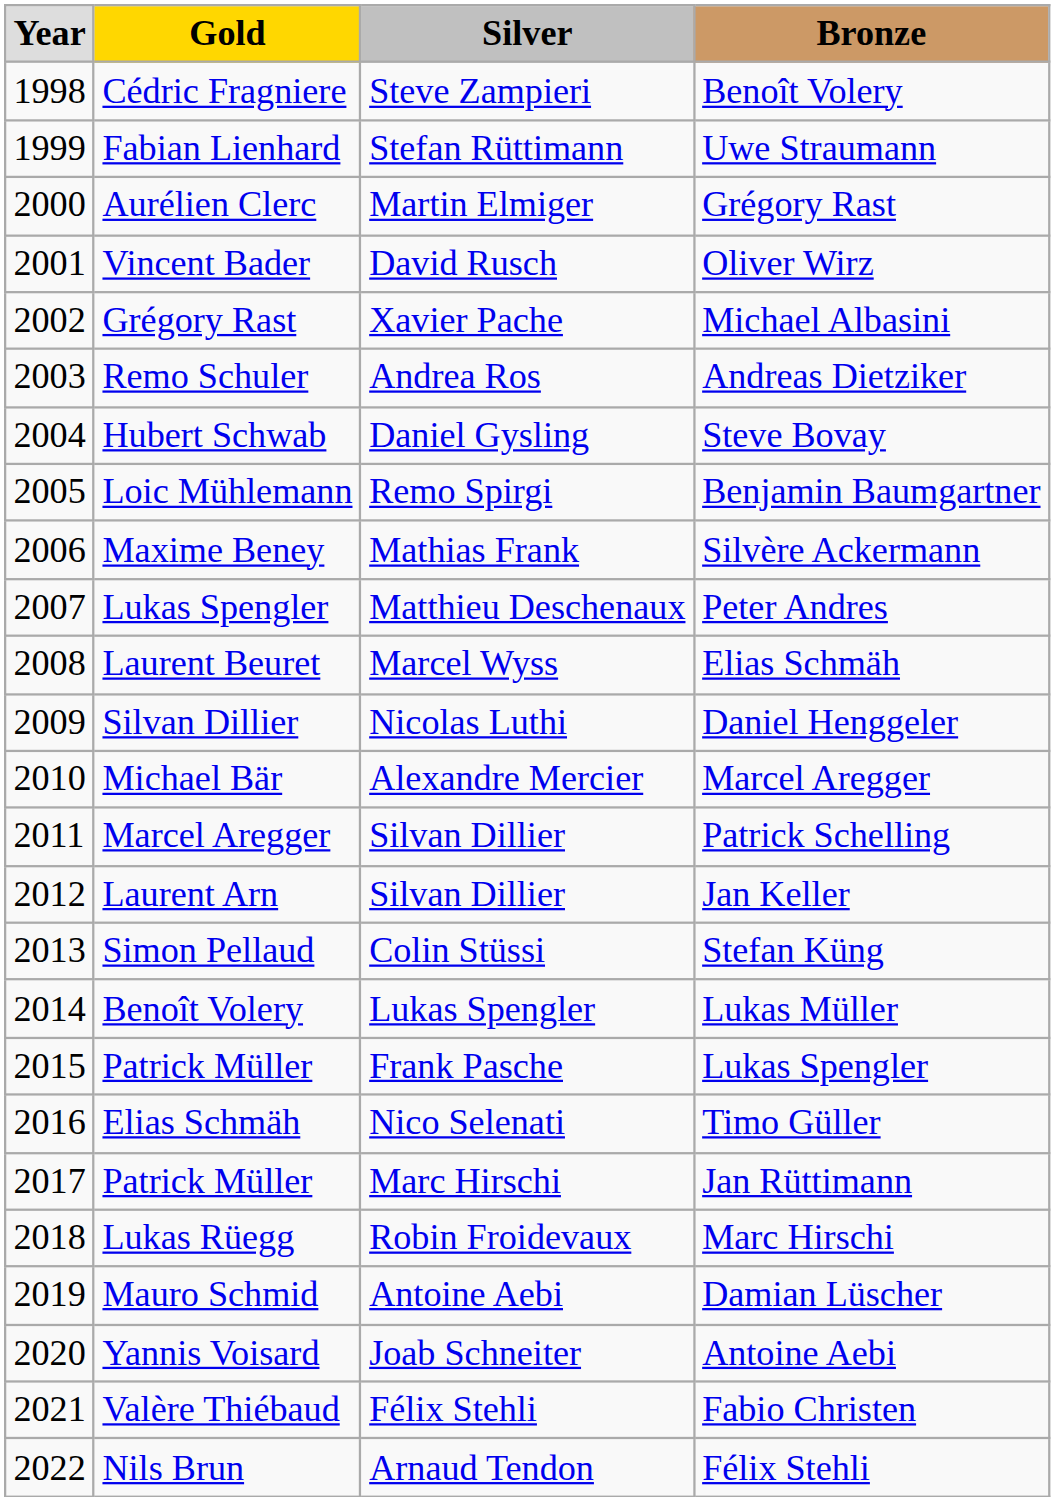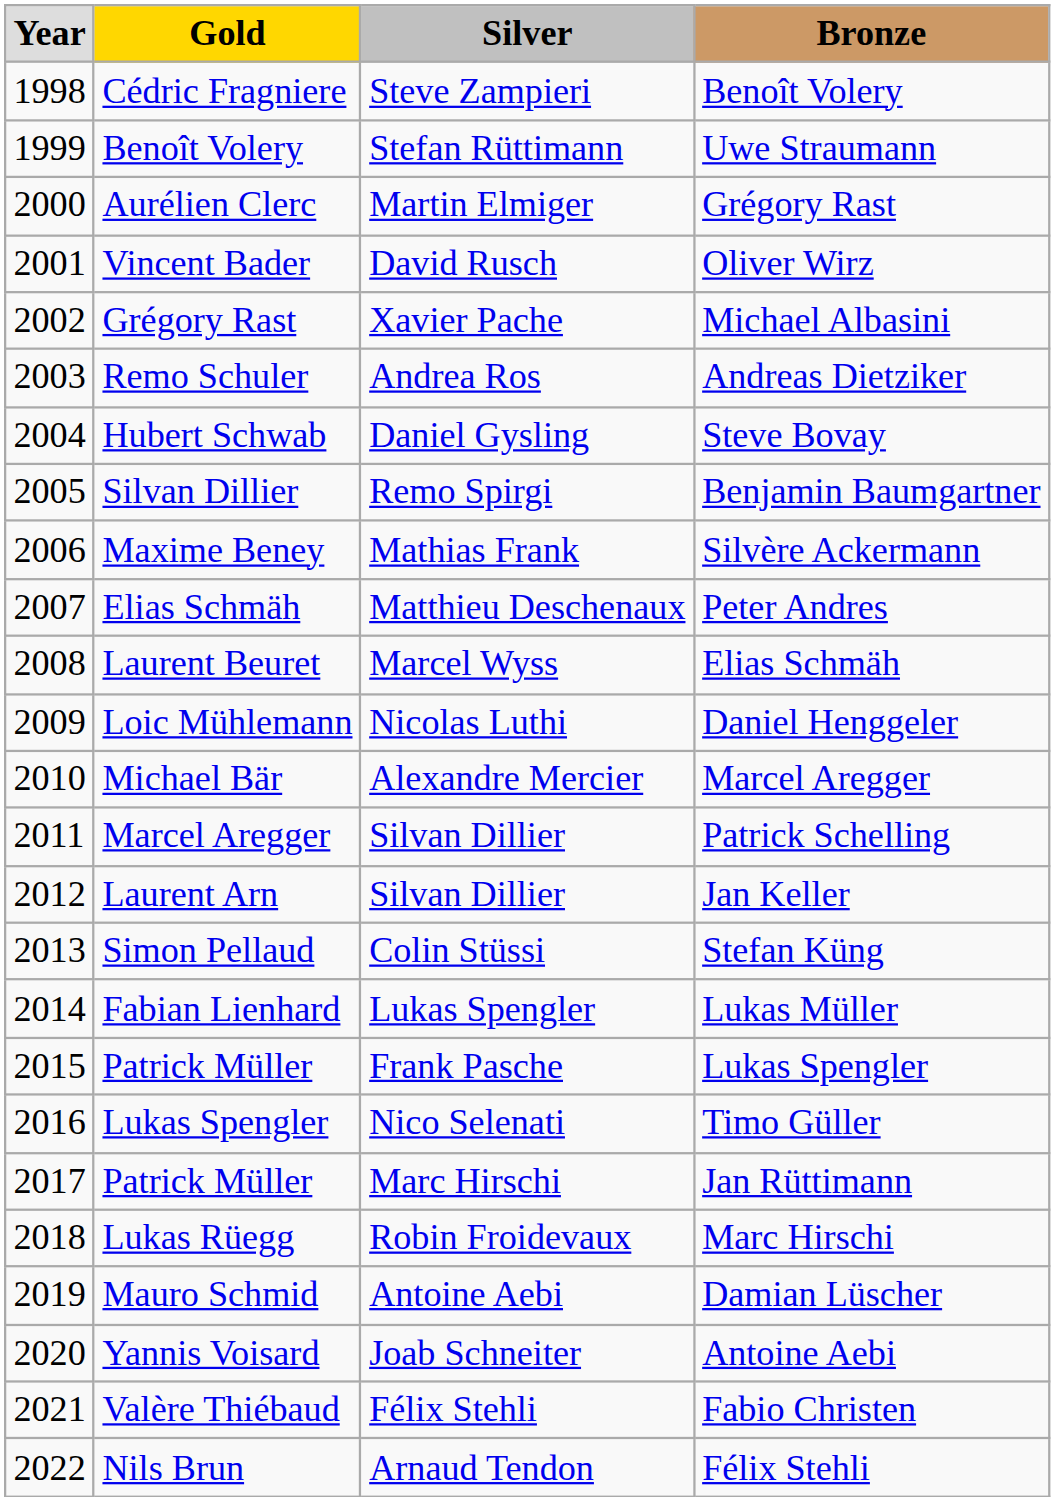 <table class="wikitable" style="text-align:left;">
 <tr>
 <td style="background:#DDDDDD; font-weight:bold; text-align:center;">Year</td>
 <td style="background:gold; font-weight:bold; text-align:center;">Gold</td>
 <td style="background:silver; font-weight:bold; text-align:center;">Silver</td>
 <td style="background:#cc9966; font-weight:bold; text-align:center;">Bronze</td>
 </tr>
 <tr>
 <td>1998</td>
 <td><a href='#'>Cédric Fragniere</a></td>
 <td><a href='#'>Steve Zampieri</a></td>
 <td><a href='#'>Benoît Volery</a></td>
 </tr>
 <tr>
 <td>1999</td>
-<td><a href='#'>Fabian Lienhard</a></td>
+<td><a href='#'>Benoît Volery</a></td>
 <td><a href='#'>Stefan Rüttimann</a></td>
 <td><a href='#'>Uwe Straumann</a></td>
 </tr>
 <tr>
 <td>2000</td>
 <td><a href='#'>Aurélien Clerc</a></td>
 <td><a href='#'>Martin Elmiger</a></td>
 <td><a href='#'>Grégory Rast</a></td>
 </tr>
 <tr>
 <td>2001</td>
 <td><a href='#'>Vincent Bader</a></td>
 <td><a href='#'>David Rusch</a></td>
 <td><a href='#'>Oliver Wirz</a></td>
 </tr>
 <tr>
 <td>2002</td>
 <td><a href='#'>Grégory Rast</a></td>
 <td><a href='#'>Xavier Pache</a></td>
 <td><a href='#'>Michael Albasini</a></td>
 </tr>
 <tr>
 <td>2003</td>
 <td><a href='#'>Remo Schuler</a></td>
 <td><a href='#'>Andrea Ros</a></td>
 <td><a href='#'>Andreas Dietziker</a></td>
 </tr>
 <tr>
 <td>2004</td>
 <td><a href='#'>Hubert Schwab</a></td>
 <td><a href='#'>Daniel Gysling</a></td>
 <td><a href='#'>Steve Bovay</a></td>
 </tr>
 <tr>
 <td>2005</td>
-<td><a href='#'>Loic Mühlemann</a></td>
+<td><a href='#'>Silvan Dillier</a></td>
 <td><a href='#'>Remo Spirgi</a></td>
 <td><a href='#'>Benjamin Baumgartner</a></td>
 </tr>
 <tr>
 <td>2006</td>
 <td><a href='#'>Maxime Beney</a></td>
 <td><a href='#'>Mathias Frank</a></td>
 <td><a href='#'>Silvère Ackermann</a></td>
 </tr>
 <tr>
 <td>2007</td>
-<td><a href='#'>Lukas Spengler</a></td>
+<td><a href='#'>Elias Schmäh</a></td>
 <td><a href='#'>Matthieu Deschenaux</a></td>
 <td><a href='#'>Peter Andres</a></td>
 </tr>
 <tr>
 <td>2008</td>
 <td><a href='#'>Laurent Beuret</a></td>
 <td><a href='#'>Marcel Wyss</a></td>
 <td><a href='#'>Elias Schmäh</a></td>
 </tr>
 <tr>
 <td>2009</td>
-<td><a href='#'>Silvan Dillier</a></td>
+<td><a href='#'>Loic Mühlemann</a></td>
 <td><a href='#'>Nicolas Luthi</a></td>
 <td><a href='#'>Daniel Henggeler</a></td>
 </tr>
 <tr>
 <td>2010</td>
 <td><a href='#'>Michael Bär</a></td>
 <td><a href='#'>Alexandre Mercier</a></td>
 <td><a href='#'>Marcel Aregger</a></td>
 </tr>
 <tr>
 <td>2011</td>
 <td><a href='#'>Marcel Aregger</a></td>
 <td><a href='#'>Silvan Dillier</a></td>
 <td><a href='#'>Patrick Schelling</a></td>
 </tr>
 <tr>
 <td>2012</td>
 <td><a href='#'>Laurent Arn</a></td>
 <td><a href='#'>Silvan Dillier</a></td>
 <td><a href='#'>Jan Keller</a></td>
 </tr>
 <tr>
 <td>2013</td>
 <td><a href='#'>Simon Pellaud</a></td>
 <td><a href='#'>Colin Stüssi</a></td>
 <td><a href='#'>Stefan Küng</a></td>
 </tr>
 <tr>
 <td>2014</td>
-<td><a href='#'>Benoît Volery</a></td>
+<td><a href='#'>Fabian Lienhard</a></td>
 <td><a href='#'>Lukas Spengler</a></td>
 <td><a href='#'>Lukas Müller</a></td>
 </tr>
 <tr>
 <td>2015</td>
 <td><a href='#'>Patrick Müller</a></td>
 <td><a href='#'>Frank Pasche</a></td>
 <td><a href='#'>Lukas Spengler</a></td>
 </tr>
 <tr>
 <td>2016</td>
-<td><a href='#'>Elias Schmäh</a></td>
+<td><a href='#'>Lukas Spengler</a></td>
 <td><a href='#'>Nico Selenati</a></td>
 <td><a href='#'>Timo Güller</a></td>
 </tr>
 <tr>
 <td>2017</td>
 <td><a href='#'>Patrick Müller</a></td>
 <td><a href='#'>Marc Hirschi</a></td>
 <td><a href='#'>Jan Rüttimann</a></td>
 </tr>
 <tr>
 <td>2018</td>
 <td><a href='#'>Lukas Rüegg</a></td>
 <td><a href='#'>Robin Froidevaux</a></td>
 <td><a href='#'>Marc Hirschi</a></td>
 </tr>
 <tr>
 <td>2019</td>
 <td><a href='#'>Mauro Schmid</a></td>
 <td><a href='#'>Antoine Aebi</a></td>
 <td><a href='#'>Damian Lüscher</a></td>
 </tr>
 <tr>
 <td>2020</td>
 <td><a href='#'>Yannis Voisard</a></td>
 <td><a href='#'>Joab Schneiter</a></td>
 <td><a href='#'>Antoine Aebi</a></td>
 </tr>
 <tr>
 <td>2021</td>
 <td><a href='#'>Valère Thiébaud</a></td>
 <td><a href='#'>Félix Stehli</a></td>
 <td><a href='#'>Fabio Christen</a></td>
 </tr>
 <tr>
 <td>2022</td>
 <td><a href='#'>Nils Brun</a></td>
 <td><a href='#'>Arnaud Tendon</a></td>
 <td><a href='#'>Félix Stehli</a></td>
 </tr>
 </table>
